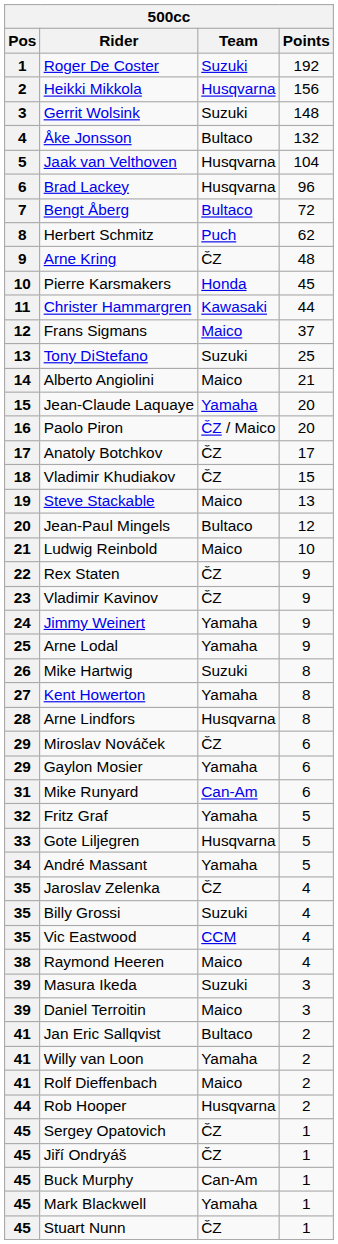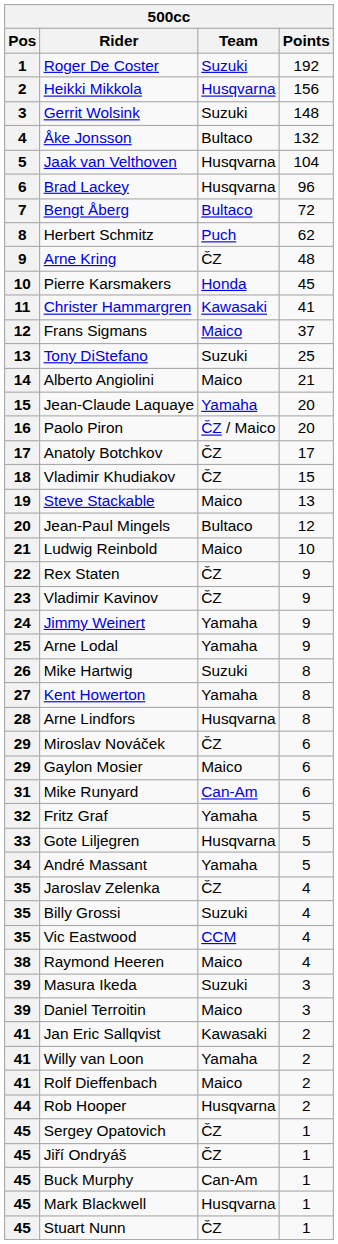 <table class="wikitable" style="font-size: 85%;">
 <tr>
 <th colspan=4>500cc</th>
 </tr>
 <tr>
 <th align=center>Pos</th>
 <th align=center>Rider</th>
 <th align=center>Team</th>
 <th align=center>Points</th>
 </tr>
 <tr>
 <th>1</th>
 <td> <a href='#'>Roger De Coster</a></td>
 <td><a href='#'>Suzuki</a></td>
 <td align="center">192</td>
 </tr>
 <tr>
 <th>2</th>
 <td> <a href='#'>Heikki Mikkola</a></td>
 <td><a href='#'>Husqvarna</a></td>
 <td align="center">156</td>
 </tr>
 <tr>
 <th>3</th>
 <td> <a href='#'>Gerrit Wolsink</a></td>
 <td>Suzuki</td>
 <td align="center">148</td>
 </tr>
 <tr>
 <th>4</th>
 <td> <a href='#'>Åke Jonsson</a></td>
 <td>Bultaco</td>
 <td align="center">132</td>
 </tr>
 <tr>
 <th>5</th>
 <td> <a href='#'>Jaak van Velthoven</a></td>
 <td>Husqvarna</td>
 <td align="center">104</td>
 </tr>
 <tr>
 <th>6</th>
 <td> <a href='#'>Brad Lackey</a></td>
 <td>Husqvarna</td>
 <td align="center">96</td>
 </tr>
 <tr>
 <th>7</th>
 <td> <a href='#'>Bengt Åberg</a></td>
 <td><a href='#'>Bultaco</a></td>
 <td align="center">72</td>
 </tr>
 <tr>
 <th>8</th>
 <td> Herbert Schmitz</td>
 <td><a href='#'>Puch</a></td>
 <td align="center">62</td>
 </tr>
 <tr>
 <th>9</th>
 <td> <a href='#'>Arne Kring</a></td>
 <td>ČZ</td>
 <td align="center">48</td>
 </tr>
 <tr>
 <th>10</th>
 <td> Pierre Karsmakers</td>
 <td><a href='#'>Honda</a></td>
 <td align="center">45</td>
 </tr>
 <tr>
 <th>11</th>
 <td> <a href='#'>Christer Hammargren</a></td>
 <td><a href='#'>Kawasaki</a></td>
-<td align="center">44</td>
+<td align="center">41</td>
 </tr>
 <tr>
 <th>12</th>
 <td> Frans Sigmans</td>
 <td><a href='#'>Maico</a></td>
 <td align="center">37</td>
 </tr>
 <tr>
 <th>13</th>
 <td> <a href='#'>Tony DiStefano</a></td>
 <td>Suzuki</td>
 <td align="center">25</td>
 </tr>
 <tr>
 <th>14</th>
 <td> Alberto Angiolini</td>
 <td>Maico</td>
 <td align="center">21</td>
 </tr>
 <tr>
 <th>15</th>
 <td> Jean-Claude Laquaye</td>
 <td><a href='#'>Yamaha</a></td>
 <td align="center">20</td>
 </tr>
 <tr>
 <th>16</th>
 <td> Paolo Piron</td>
 <td><a href='#'>ČZ</a> / Maico</td>
 <td align="center">20</td>
 </tr>
 <tr>
 <th>17</th>
 <td> Anatoly Botchkov</td>
 <td>ČZ</td>
 <td align="center">17</td>
 </tr>
 <tr>
 <th>18</th>
 <td> Vladimir Khudiakov</td>
 <td>ČZ</td>
 <td align="center">15</td>
 </tr>
 <tr>
 <th>19</th>
 <td> <a href='#'>Steve Stackable</a></td>
 <td>Maico</td>
 <td align="center">13</td>
 </tr>
 <tr>
 <th>20</th>
 <td> Jean-Paul Mingels</td>
 <td>Bultaco</td>
 <td align="center">12</td>
 </tr>
 <tr>
 <th>21</th>
 <td> Ludwig Reinbold</td>
 <td>Maico</td>
 <td align="center">10</td>
 </tr>
 <tr>
 <th>22</th>
 <td> Rex Staten</td>
 <td>ČZ</td>
 <td align="center">9</td>
 </tr>
 <tr>
 <th>23</th>
 <td> Vladimir Kavinov</td>
 <td>ČZ</td>
 <td align="center">9</td>
 </tr>
 <tr>
 <th>24</th>
 <td> <a href='#'>Jimmy Weinert</a></td>
 <td>Yamaha</td>
 <td align="center">9</td>
 </tr>
 <tr>
 <th>25</th>
 <td> Arne Lodal</td>
 <td>Yamaha</td>
 <td align="center">9</td>
 </tr>
 <tr>
 <th>26</th>
 <td> Mike Hartwig</td>
 <td>Suzuki</td>
 <td align="center">8</td>
 </tr>
 <tr>
 <th>27</th>
 <td> <a href='#'>Kent Howerton</a></td>
 <td>Yamaha</td>
 <td align="center">8</td>
 </tr>
 <tr>
 <th>28</th>
 <td> Arne Lindfors</td>
 <td>Husqvarna</td>
 <td align="center">8</td>
 </tr>
 <tr>
 <th>29</th>
 <td> Miroslav Nováček</td>
 <td>ČZ</td>
 <td align="center">6</td>
 </tr>
 <tr>
 <th>29</th>
 <td> Gaylon Mosier</td>
-<td>Yamaha</td>
+<td>Maico</td>
 <td align="center">6</td>
 </tr>
 <tr>
 <th>31</th>
 <td> Mike Runyard</td>
 <td><a href='#'>Can-Am</a></td>
 <td align="center">6</td>
 </tr>
 <tr>
 <th>32</th>
 <td> Fritz Graf</td>
 <td>Yamaha</td>
 <td align="center">5</td>
 </tr>
 <tr>
 <th>33</th>
 <td> Gote Liljegren</td>
 <td>Husqvarna</td>
 <td align="center">5</td>
 </tr>
 <tr>
 <th>34</th>
 <td> André Massant</td>
 <td>Yamaha</td>
 <td align="center">5</td>
 </tr>
 <tr>
 <th>35</th>
 <td> Jaroslav Zelenka</td>
 <td>ČZ</td>
 <td align="center">4</td>
 </tr>
 <tr>
 <th>35</th>
 <td> Billy Grossi</td>
 <td>Suzuki</td>
 <td align="center">4</td>
 </tr>
 <tr>
 <th>35</th>
 <td> Vic Eastwood</td>
 <td><a href='#'>CCM</a></td>
 <td align="center">4</td>
 </tr>
 <tr>
 <th>38</th>
 <td> Raymond Heeren</td>
 <td>Maico</td>
 <td align="center">4</td>
 </tr>
 <tr>
 <th>39</th>
 <td> Masura Ikeda</td>
 <td>Suzuki</td>
 <td align="center">3</td>
 </tr>
 <tr>
 <th>39</th>
 <td> Daniel Terroitin</td>
 <td>Maico</td>
 <td align="center">3</td>
 </tr>
 <tr>
 <th>41</th>
 <td> Jan Eric Sallqvist</td>
-<td>Bultaco</td>
+<td>Kawasaki</td>
 <td align="center">2</td>
 </tr>
 <tr>
 <th>41</th>
 <td> Willy van Loon</td>
 <td>Yamaha</td>
 <td align="center">2</td>
 </tr>
 <tr>
 <th>41</th>
 <td>  Rolf Dieffenbach</td>
 <td>Maico</td>
 <td align="center">2</td>
 </tr>
 <tr>
 <th>44</th>
 <td>  Rob Hooper</td>
 <td>Husqvarna</td>
 <td align="center">2</td>
 </tr>
 <tr>
 <th>45</th>
 <td> Sergey Opatovich</td>
 <td>ČZ</td>
 <td align="center">1</td>
 </tr>
 <tr>
 <th>45</th>
 <td> Jiří Ondryáš</td>
 <td>ČZ</td>
 <td align="center">1</td>
 </tr>
 <tr>
 <th>45</th>
 <td> Buck Murphy</td>
 <td>Can-Am</td>
 <td align="center">1</td>
 </tr>
 <tr>
 <th>45</th>
 <td> Mark Blackwell</td>
-<td>Yamaha</td>
+<td>Husqvarna</td>
 <td align="center">1</td>
 </tr>
 <tr>
 <th>45</th>
 <td> Stuart Nunn</td>
 <td>ČZ</td>
 <td align="center">1</td>
 </tr>
 <tr>
 </tr>
 </table>
